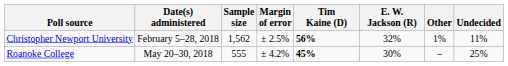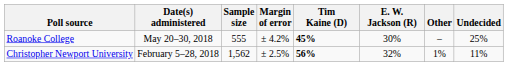 <table class="wikitable">
 <tr valign=bottom>
 <th>Poll source</th>
 <th>Date(s)<br>administered</th>
 <th>Sample<br>size</th>
 <th>Margin<br>of error</th>
 <th style="width:100px;">Tim<br>Kaine (D)</th>
 <th style="width:100px;">E. W.<br>Jackson (R)</th>
 <th>Other</th>
 <th>Undecided</th>
 </tr>
 <tr>
+<td><a href='#'>Roanoke College</a></td>
+<td align=center>May 20–30, 2018</td>
+<td align=center>555</td>
+<td align=center>± 4.2%</td>
+<td><strong>45%</strong></td>
+<td align=center>30%</td>
+<td align=center>–</td>
+<td align=center>25%</td>
+</tr>
+<tr>
 <td><a href='#'>Christopher Newport University</a></td>
 <td align=center>February 5–28, 2018</td>
 <td align=center>1,562</td>
 <td align=center>± 2.5%</td>
 <td><strong>56%</strong></td>
 <td align=center>32%</td>
 <td align=center>1%</td>
 <td align=center>11%</td>
 </tr>
-<tr>
-<td><a href='#'>Roanoke College</a></td>
-<td align=center>May 20–30, 2018</td>
-<td align=center>555</td>
-<td align=center>± 4.2%</td>
-<td><strong>45%</strong></td>
-<td align=center>30%</td>
-<td align=center>–</td>
-<td align=center>25%</td>
-</tr>
 </table>
